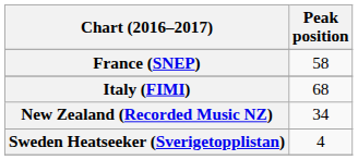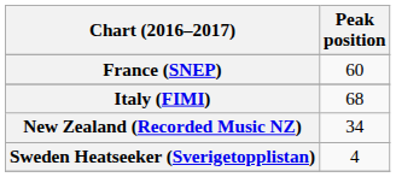 <table class="wikitable plainrowheaders sortable" style="text-align:center;">
 <tr>
 <th scope="col">Chart (2016–2017)</th>
 <th scope="col">Peak<br>position</th>
 </tr>
 <tr>
 </tr>
 <tr>
 </tr>
 <tr>
 </tr>
 <tr>
 </tr>
 <tr>
 </tr>
 <tr>
 </tr>
 <tr>
 <th scope="row">France (<a href='#'>SNEP</a>)</th>
-<td>58</td>
+<td>60</td>
 </tr>
 <tr>
 </tr>
 <tr>
 </tr>
 <tr>
 </tr>
 <tr>
 <th scope="row">Italy (<a href='#'>FIMI</a>)</th>
 <td>68</td>
 </tr>
 <tr>
 <th scope="row">New Zealand (<a href='#'>Recorded Music NZ</a>)</th>
 <td>34</td>
 </tr>
 <tr>
 </tr>
 <tr>
 </tr>
 <tr>
 </tr>
 <tr>
 <th scope="row">Sweden Heatseeker (<a href='#'>Sverigetopplistan</a>)</th>
 <td>4</td>
 </tr>
 <tr>
 </tr>
 <tr>
 </tr>
 <tr>
 </tr>
 <tr>
 </tr>
 <tr>
 </tr>
 </table>
